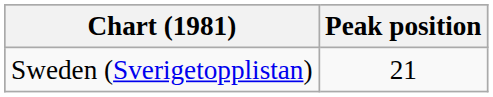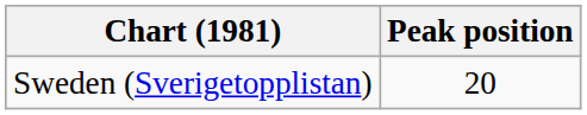 <table class="wikitable plainrowheaders">
 <tr>
 <th>Chart (1981)</th>
 <th>Peak position</th>
 </tr>
 <tr>
 <td>Sweden (<a href='#'>Sverigetopplistan</a>)</td>
-<td align="center">21</td>
+<td align="center">20</td>
 </tr>
 </table>
